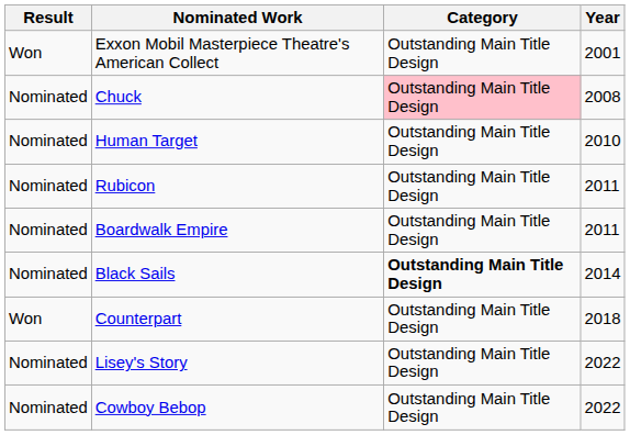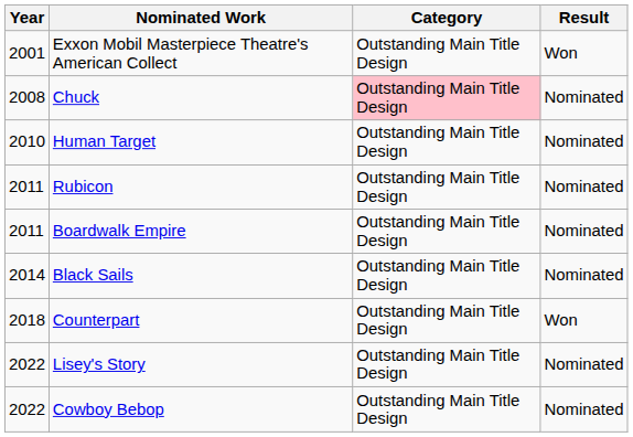 <table class="wikitable">
 <tr>
-<th>Result</th>
+<th>Year</th>
 <th>Nominated Work</th>
 <th>Category</th>
-<th>Year</th>
+<th>Result</th>
 </tr>
 <tr>
-<td>Won</td>
+<td>2001</td>
 <td>Exxon Mobil Masterpiece Theatre's American Collect</td>
 <td>Outstanding Main Title Design</td>
-<td>2001</td>
+<td>Won</td>
 </tr>
 <tr>
-<td>Nominated</td>
+<td>2008</td>
 <td><a href='#'>Chuck</a></td>
 <td style="background: pink;">Outstanding Main Title Design</td>
-<td>2008</td>
+<td>Nominated</td>
 </tr>
 <tr>
-<td>Nominated</td>
+<td>2010</td>
 <td><a href='#'>Human Target</a></td>
 <td>Outstanding Main Title Design</td>
-<td>2010</td>
+<td>Nominated</td>
 </tr>
 <tr>
-<td>Nominated</td>
+<td>2011</td>
 <td><a href='#'>Rubicon</a></td>
 <td>Outstanding Main Title Design</td>
-<td>2011</td>
+<td>Nominated</td>
 </tr>
 <tr>
-<td>Nominated</td>
+<td>2011</td>
 <td><a href='#'>Boardwalk Empire</a></td>
 <td>Outstanding Main Title Design</td>
-<td>2011</td>
+<td>Nominated</td>
 </tr>
 <tr>
+<td>2014</td>
+<td><a href='#'>Black Sails</a></td>
+<td>Outstanding Main Title Design</td>
 <td>Nominated</td>
-<td><a href='#'>Black Sails</a></td>
-<td><strong>Outstanding Main Title Design</strong></td>
-<td>2014</td>
 </tr>
 <tr>
-<td>Won</td>
+<td>2018</td>
 <td><a href='#'>Counterpart</a></td>
 <td>Outstanding Main Title Design</td>
-<td>2018</td>
+<td>Won</td>
 </tr>
 <tr>
-<td>Nominated</td>
+<td>2022</td>
 <td><a href='#'>Lisey's Story</a></td>
 <td>Outstanding Main Title Design</td>
-<td>2022</td>
+<td>Nominated</td>
 </tr>
 <tr>
-<td>Nominated</td>
+<td>2022</td>
 <td><a href='#'>Cowboy Bebop</a></td>
 <td>Outstanding Main Title Design</td>
-<td>2022</td>
+<td>Nominated</td>
 </tr>
 </table>
